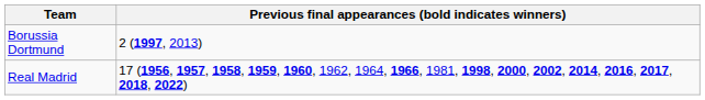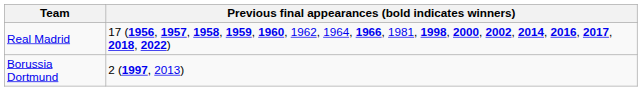 <table class="wikitable plainrowheaders">
 <tr>
 <th scope="col">Team</th>
 <th scope="col">Previous final appearances (bold indicates winners)</th>
 </tr>
 <tr>
+<td> <a href='#'>Real Madrid</a></td>
+<td>17 (<strong><a href='#'>1956</a></strong>, <strong><a href='#'>1957</a></strong>, <strong><a href='#'>1958</a></strong>, <strong><a href='#'>1959</a></strong>, <strong><a href='#'>1960</a></strong>, <a href='#'>1962</a>, <a href='#'>1964</a>, <strong><a href='#'>1966</a></strong>, <a href='#'>1981</a>, <strong><a href='#'>1998</a></strong>, <strong><a href='#'>2000</a></strong>, <strong><a href='#'>2002</a></strong>, <strong><a href='#'>2014</a></strong>, <strong><a href='#'>2016</a></strong>, <strong><a href='#'>2017</a></strong>, <strong><a href='#'>2018</a></strong>, <strong><a href='#'>2022</a></strong>)</td>
+</tr>
+<tr>
 <td> <a href='#'>Borussia Dortmund</a></td>
 <td>2 (<strong><a href='#'>1997</a></strong>, <a href='#'>2013</a>)</td>
 </tr>
-<tr>
-<td> <a href='#'>Real Madrid</a></td>
-<td>17 (<strong><a href='#'>1956</a></strong>, <strong><a href='#'>1957</a></strong>, <strong><a href='#'>1958</a></strong>, <strong><a href='#'>1959</a></strong>, <strong><a href='#'>1960</a></strong>, <a href='#'>1962</a>, <a href='#'>1964</a>, <strong><a href='#'>1966</a></strong>, <a href='#'>1981</a>, <strong><a href='#'>1998</a></strong>, <strong><a href='#'>2000</a></strong>, <strong><a href='#'>2002</a></strong>, <strong><a href='#'>2014</a></strong>, <strong><a href='#'>2016</a></strong>, <strong><a href='#'>2017</a></strong>, <strong><a href='#'>2018</a></strong>, <strong><a href='#'>2022</a></strong>)</td>
-</tr>
 </table>
